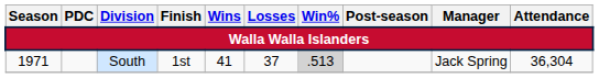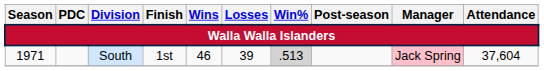 <table class="wikitable" style="text-align:center; font-size:95%">
 <tr>
 <th scope="col">Season</th>
 <th scope="col">PDC</th>
 <th scope="col"><a href='#'>Division</a></th>
 <th scope="col">Finish</th>
 <th scope="col"><a href='#'>Wins</a></th>
 <th scope="col"><a href='#'>Losses</a></th>
 <th scope="col"><a href='#'>Win%</a></th>
 <th scope="col">Post-season</th>
 <th scope="col">Manager</th>
 <th scope="col">Attendance</th>
 </tr>
 <tr>
 <td align="center" colspan="11" style="background:#C60C30; color: white; border:2px solid#002244"><strong>Walla Walla Islanders</strong></td>
 </tr>
 <tr>
 <td>1971</td>
 <td></td>
 <td bgcolor="#D0E7FF">South</td>
 <td>1st</td>
-<td>41</td>
-<td>37</td>
+<td>46</td>
+<td>39</td>
 <td style="background: lightgrey;">.513</td>
 <td></td>
-<td>Jack Spring</td>
-<td>36,304</td>
+<td style="background: pink;">Jack Spring</td>
+<td>37,604</td>
 </tr>
 <tr>
 </tr>
 </table>
